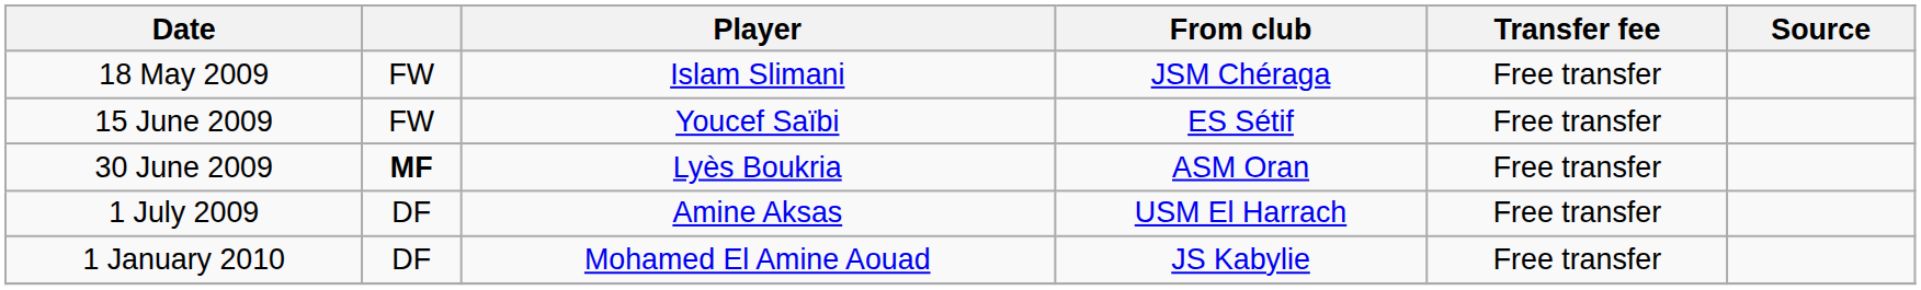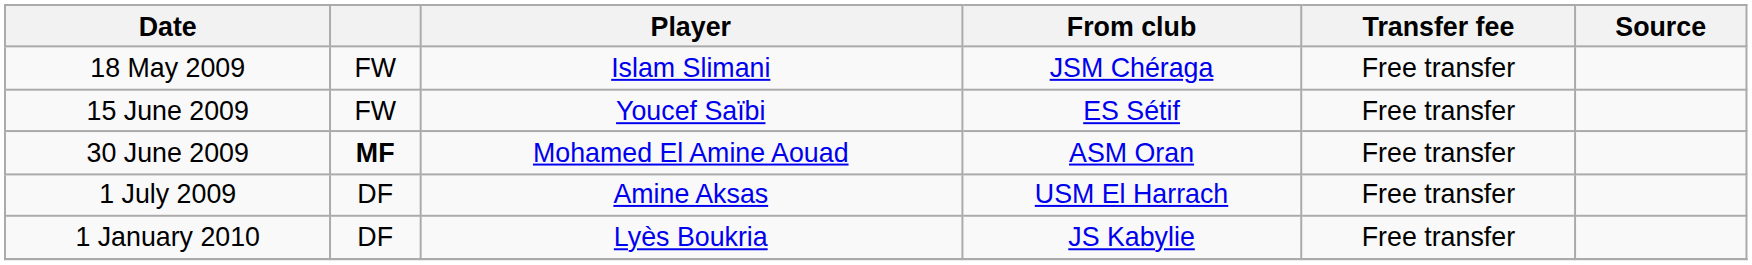 <table class="wikitable sortable" style="width:70%; text-align:center; font-size:85%; text-align:centre;">
 <tr>
 <th><strong>Date</strong></th>
 <th><strong></strong></th>
 <th><strong>Player</strong></th>
 <th><strong>From club</strong></th>
 <th><strong>Transfer fee</strong></th>
 <th><strong>Source</strong></th>
 </tr>
 <tr>
 <td>18 May 2009</td>
 <td>FW</td>
 <td> <a href='#'>Islam Slimani</a></td>
 <td><a href='#'>JSM Chéraga</a></td>
 <td>Free transfer</td>
 <td></td>
 </tr>
 <tr>
 <td>15 June 2009</td>
 <td>FW</td>
 <td> <a href='#'>Youcef Saïbi</a></td>
 <td><a href='#'>ES Sétif</a></td>
 <td>Free transfer</td>
 <td></td>
 </tr>
 <tr>
 <td>30 June 2009</td>
 <td><strong>MF</strong></td>
-<td> <a href='#'>Lyès Boukria</a></td>
+<td> <a href='#'>Mohamed El Amine Aouad</a></td>
 <td><a href='#'>ASM Oran</a></td>
 <td>Free transfer</td>
 <td></td>
 </tr>
 <tr>
 <td>1 July 2009</td>
 <td>DF</td>
 <td> <a href='#'>Amine Aksas</a></td>
 <td><a href='#'>USM El Harrach</a></td>
 <td>Free transfer</td>
 <td></td>
 </tr>
 <tr>
 <td>1 January 2010</td>
 <td>DF</td>
-<td> <a href='#'>Mohamed El Amine Aouad</a></td>
+<td> <a href='#'>Lyès Boukria</a></td>
 <td><a href='#'>JS Kabylie</a></td>
 <td>Free transfer</td>
 <td></td>
 </tr>
 <tr>
 </tr>
 </table>
